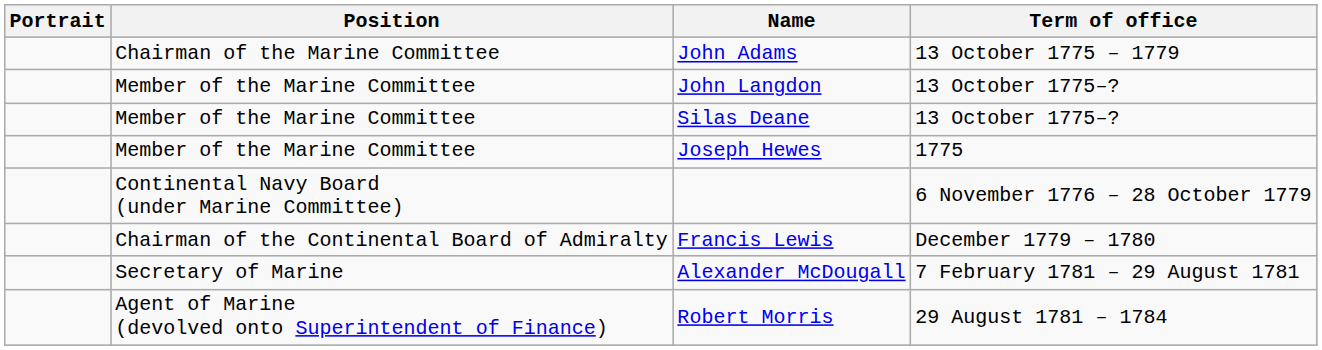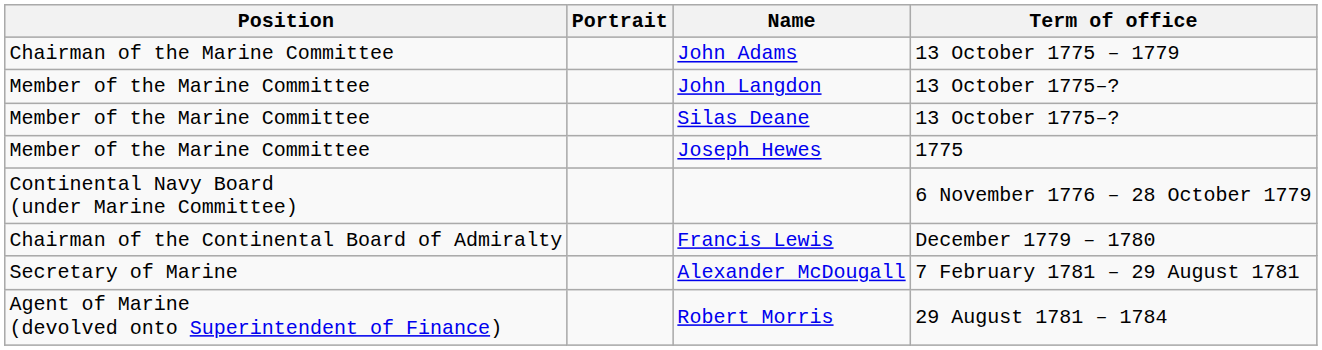 <table class="wikitable">
 <tr>
+<th>Position</th>
 <th>Portrait</th>
-<th>Position</th>
 <th>Name</th>
 <th>Term of office</th>
 </tr>
 <tr>
+<td>Chairman of the Marine Committee</td>
 <td></td>
-<td>Chairman of the Marine Committee</td>
 <td><a href='#'>John Adams</a></td>
 <td>13 October 1775 – 1779</td>
 </tr>
 <tr>
+<td>Member of the Marine Committee</td>
 <td></td>
-<td>Member of the Marine Committee</td>
 <td><a href='#'>John Langdon</a></td>
 <td>13 October 1775–?</td>
 </tr>
 <tr>
+<td>Member of the Marine Committee</td>
 <td></td>
-<td>Member of the Marine Committee</td>
 <td><a href='#'>Silas Deane</a></td>
 <td>13 October 1775–?</td>
 </tr>
 <tr>
+<td>Member of the Marine Committee</td>
 <td></td>
-<td>Member of the Marine Committee</td>
 <td><a href='#'>Joseph Hewes</a></td>
 <td>1775</td>
 </tr>
 <tr>
+<td>Continental Navy Board<br>(under Marine Committee)</td>
 <td></td>
-<td>Continental Navy Board<br>(under Marine Committee)</td>
 <td></td>
 <td>6 November 1776 – 28 October 1779</td>
 </tr>
 <tr>
+<td>Chairman of the Continental Board of Admiralty</td>
 <td></td>
-<td>Chairman of the Continental Board of Admiralty</td>
 <td><a href='#'>Francis Lewis</a></td>
 <td>December 1779 – 1780</td>
 </tr>
 <tr>
+<td>Secretary of Marine</td>
 <td></td>
-<td>Secretary of Marine</td>
 <td><a href='#'>Alexander McDougall</a></td>
 <td>7 February 1781 – 29 August 1781</td>
 </tr>
 <tr>
+<td>Agent of Marine<br>(devolved onto <a href='#'>Superintendent of Finance</a>)</td>
 <td></td>
-<td>Agent of Marine<br>(devolved onto <a href='#'>Superintendent of Finance</a>)</td>
 <td><a href='#'>Robert Morris</a></td>
 <td>29 August 1781 – 1784</td>
 </tr>
 </table>
